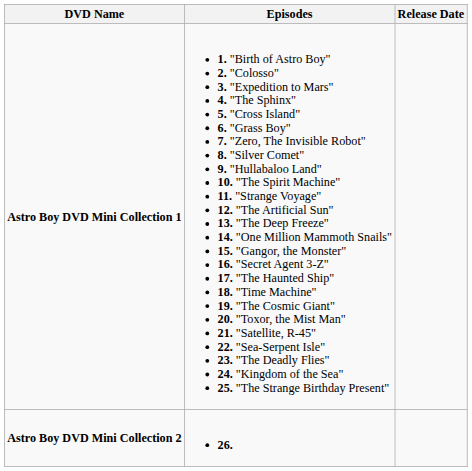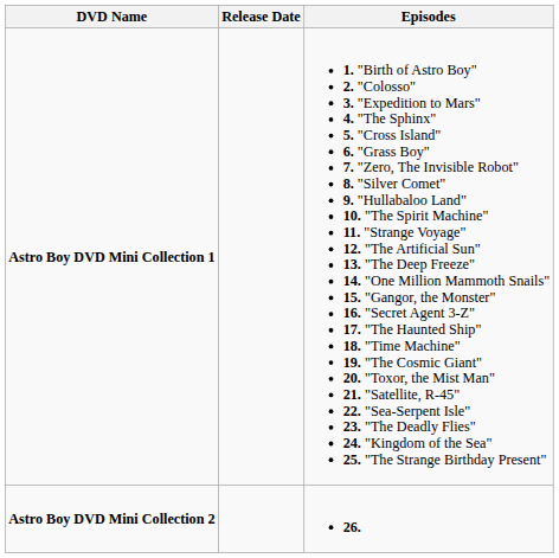 <table class="wikitable">
 <tr>
 <th><strong>DVD Name</strong></th>
+<th><strong>Release Date</strong></th>
 <th><strong>Episodes</strong></th>
-<th><strong>Release Date</strong></th>
 </tr>
 <tr>
 <td><strong>Astro Boy DVD Mini Collection 1</strong></td>
+<td></td>
 <td><br><ul><li><strong>1.</strong> "Birth of Astro Boy"</li><li><strong>2.</strong> "Colosso"</li><li><strong>3.</strong> "Expedition to Mars"</li><li><strong>4.</strong> "The Sphinx"</li><li><strong>5.</strong> "Cross Island"</li><li><strong>6.</strong> "Grass Boy"</li><li><strong>7.</strong> "Zero, The Invisible Robot"</li><li><strong>8.</strong> "Silver Comet"</li><li><strong>9.</strong> "Hullabaloo Land"</li><li><strong>10.</strong> "The Spirit Machine"</li><li><strong>11.</strong> "Strange Voyage"</li><li><strong>12.</strong> "The Artificial Sun"</li><li><strong>13.</strong> "The Deep Freeze"</li><li><strong>14.</strong> "One Million Mammoth Snails"</li><li><strong>15.</strong> "Gangor, the Monster"</li><li><strong>16.</strong> "Secret Agent 3-Z"</li><li><strong>17.</strong> "The Haunted Ship"</li><li><strong>18.</strong> "Time Machine"</li><li><strong>19.</strong> "The Cosmic Giant"</li><li><strong>20.</strong> "Toxor, the Mist Man"</li><li><strong>21.</strong> "Satellite, R-45"</li><li><strong>22.</strong> "Sea-Serpent Isle"</li><li><strong>23.</strong> "The Deadly Flies"</li><li><strong>24.</strong> "Kingdom of the Sea"</li><li><strong>25.</strong> "The Strange Birthday Present"</li></ul></td>
-<td></td>
 </tr>
 <tr>
 <td><strong>Astro Boy DVD Mini Collection 2</strong></td>
+<td></td>
 <td><br><ul><li><strong>26.</strong></li></ul></td>
-<td></td>
 </tr>
 </table>
